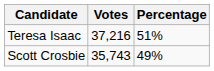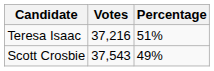 <table class="wikitable">
 <tr>
 <th>Candidate</th>
 <th>Votes</th>
 <th>Percentage</th>
 </tr>
 <tr>
 <td>Teresa Isaac</td>
 <td>37,216</td>
 <td>51%</td>
 </tr>
 <tr>
 <td>Scott Crosbie</td>
-<td>35,743</td>
+<td>37,543</td>
 <td>49%</td>
 </tr>
 </table>
